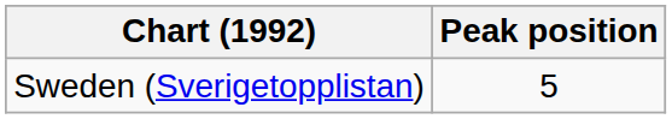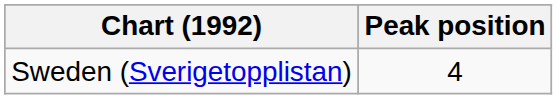 <table class="wikitable">
 <tr>
 <th>Chart (1992)</th>
 <th>Peak position</th>
 </tr>
 <tr>
 <td>Sweden (<a href='#'>Sverigetopplistan</a>)</td>
-<td align="center">5</td>
+<td align="center">4</td>
 </tr>
 </table>
